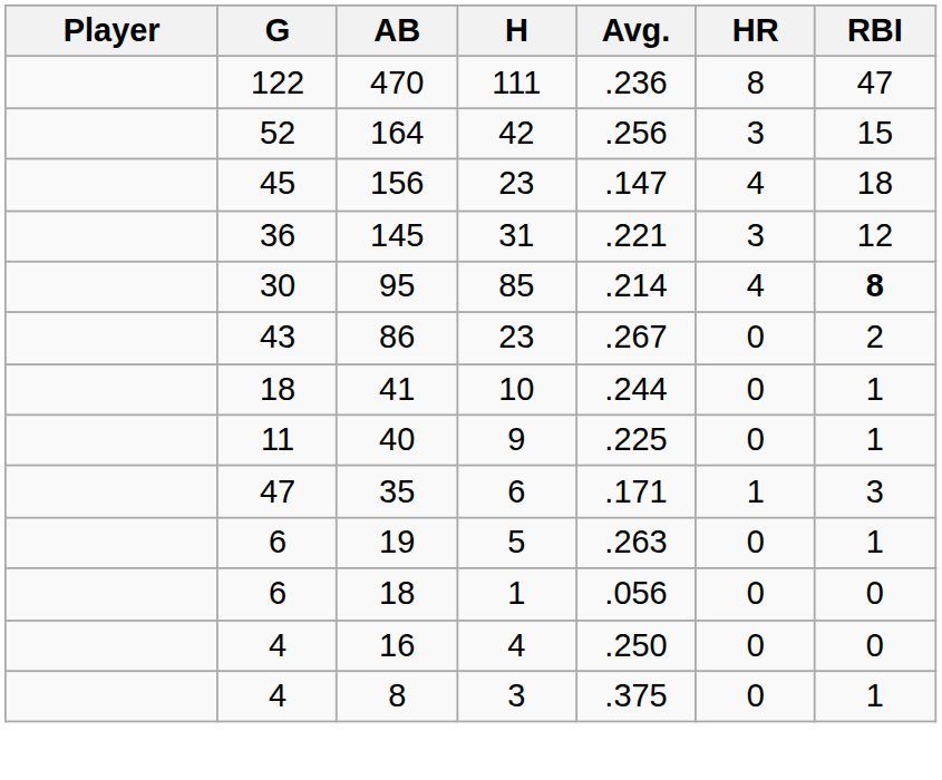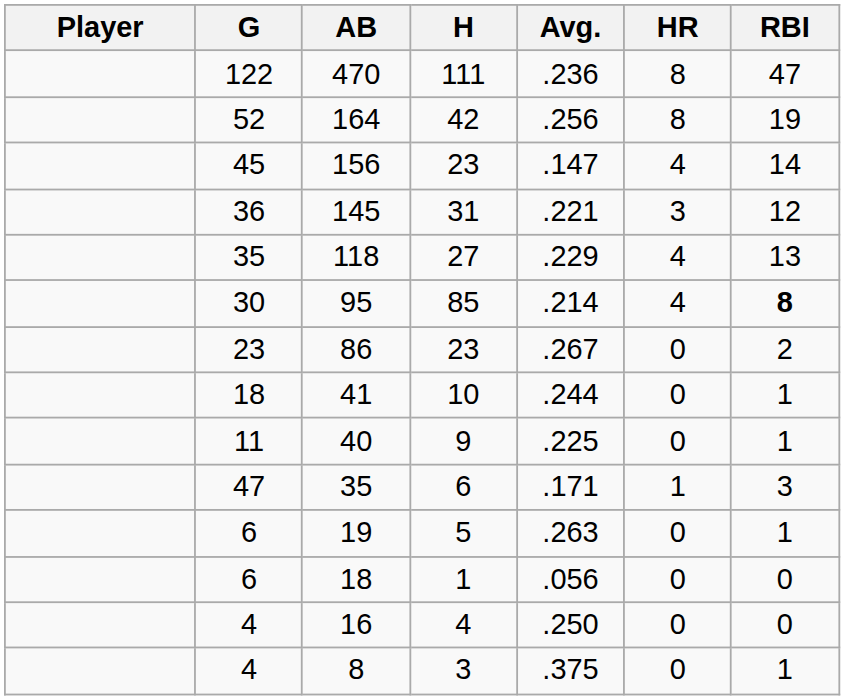 <table class="wikitable sortable">
 <tr>
 <th bgcolor="#DDDDFF" width="16%">Player</th>
 <th bgcolor="#DDDDFF" width="9%">G</th>
 <th bgcolor="#DDDDFF" width="9%">AB</th>
 <th bgcolor="#DDDDFF" width="9%">H</th>
 <th bgcolor="#DDDDFF" width="9%">Avg.</th>
 <th bgcolor="#DDDDFF" width="9%">HR</th>
 <th bgcolor="#DDDDFF" width="9%">RBI</th>
 </tr>
 <tr align="center">
 <td></td>
 <td>122</td>
 <td>470</td>
 <td>111</td>
 <td>.236</td>
 <td>8</td>
 <td>47</td>
 </tr>
 <tr align="center">
 <td></td>
 <td>52</td>
 <td>164</td>
 <td>42</td>
 <td>.256</td>
-<td>3</td>
-<td>15</td>
+<td>8</td>
+<td>19</td>
 </tr>
 <tr align="center">
 <td></td>
 <td>45</td>
 <td>156</td>
 <td>23</td>
 <td>.147</td>
 <td>4</td>
-<td>18</td>
+<td>14</td>
 </tr>
 <tr align="center">
 <td></td>
 <td>36</td>
 <td>145</td>
 <td>31</td>
 <td>.221</td>
 <td>3</td>
 <td>12</td>
 </tr>
 <tr align="center">
 <td></td>
+<td>35</td>
+<td>118</td>
+<td>27</td>
+<td>.229</td>
+<td>4</td>
+<td>13</td>
+</tr>
+<tr align="center">
+<td></td>
 <td>30</td>
 <td>95</td>
 <td>85</td>
 <td>.214</td>
 <td>4</td>
 <td><strong>8</strong></td>
 </tr>
 <tr align="center">
 <td></td>
-<td>43</td>
+<td>23</td>
 <td>86</td>
 <td>23</td>
 <td>.267</td>
 <td>0</td>
 <td>2</td>
 </tr>
 <tr align="center">
 <td></td>
 <td>18</td>
 <td>41</td>
 <td>10</td>
 <td>.244</td>
 <td>0</td>
 <td>1</td>
 </tr>
 <tr align="center">
 <td></td>
 <td>11</td>
 <td>40</td>
 <td>9</td>
 <td>.225</td>
 <td>0</td>
 <td>1</td>
 </tr>
 <tr align="center">
 <td></td>
 <td>47</td>
 <td>35</td>
 <td>6</td>
 <td>.171</td>
 <td>1</td>
 <td>3</td>
 </tr>
 <tr align="center">
 <td></td>
 <td>6</td>
 <td>19</td>
 <td>5</td>
 <td>.263</td>
 <td>0</td>
 <td>1</td>
 </tr>
 <tr align="center">
 <td></td>
 <td>6</td>
 <td>18</td>
 <td>1</td>
 <td>.056</td>
 <td>0</td>
 <td>0</td>
 </tr>
 <tr align="center">
 <td></td>
 <td>4</td>
 <td>16</td>
 <td>4</td>
 <td>.250</td>
 <td>0</td>
 <td>0</td>
 </tr>
 <tr align="center">
 <td></td>
 <td>4</td>
 <td>8</td>
 <td>3</td>
 <td>.375</td>
 <td>0</td>
 <td>1</td>
 </tr>
 </table>
